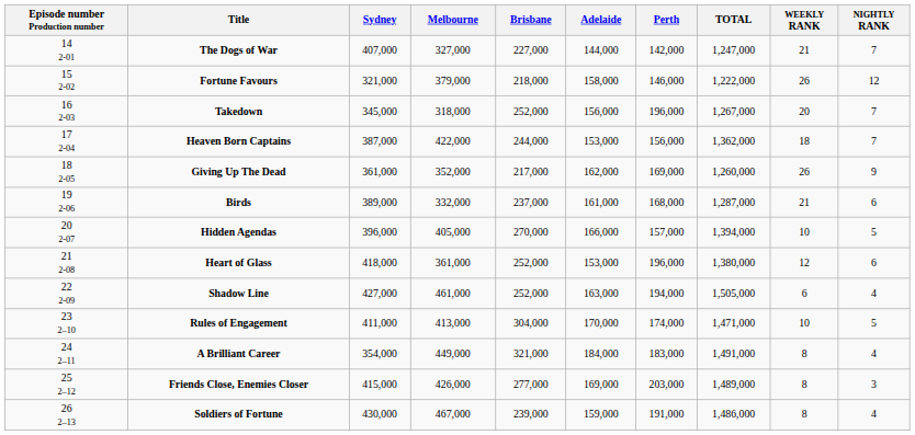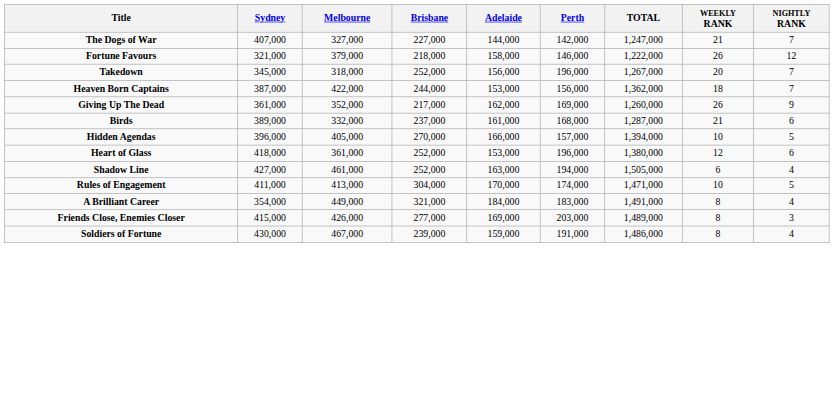 <table class="wikitable" style="font-size:90%; text-align:center; width: 96%; margin-left: auto; margin-right: auto;">
 <tr>
-<th>Episode number<br><small>Production number</small></th>
 <th>Title</th>
 <th><a href='#'>Sydney</a></th>
 <th><a href='#'>Melbourne</a></th>
 <th><a href='#'>Brisbane</a></th>
 <th><a href='#'>Adelaide</a></th>
 <th><a href='#'>Perth</a></th>
 <th>TOTAL</th>
 <th><small>WEEKLY</small><br>RANK</th>
 <th><small>NIGHTLY</small><br>RANK</th>
 </tr>
 <tr>
-<td>14<br><small>2-01</small></td>
 <td><strong>The Dogs of War</strong></td>
 <td>407,000</td>
 <td>327,000</td>
 <td>227,000</td>
 <td>144,000</td>
 <td>142,000</td>
 <td>1,247,000</td>
 <td>21</td>
 <td>7</td>
 </tr>
 <tr>
-<td>15<br><small>2-02</small></td>
 <td><strong>Fortune Favours</strong></td>
 <td>321,000</td>
 <td>379,000</td>
 <td>218,000</td>
 <td>158,000</td>
 <td>146,000</td>
 <td>1,222,000</td>
 <td>26</td>
 <td>12</td>
 </tr>
 <tr>
-<td>16<br><small>2-03</small></td>
 <td><strong>Takedown</strong></td>
 <td>345,000</td>
 <td>318,000</td>
 <td>252,000</td>
 <td>156,000</td>
 <td>196,000</td>
 <td>1,267,000</td>
 <td>20</td>
 <td>7</td>
 </tr>
 <tr>
-<td>17<br><small>2-04</small></td>
 <td><strong>Heaven Born Captains</strong></td>
 <td>387,000</td>
 <td>422,000</td>
 <td>244,000</td>
 <td>153,000</td>
 <td>156,000</td>
 <td>1,362,000</td>
 <td>18</td>
 <td>7</td>
 </tr>
 <tr>
-<td>18<br><small>2-05</small></td>
 <td><strong>Giving Up The Dead</strong></td>
 <td>361,000</td>
 <td>352,000</td>
 <td>217,000</td>
 <td>162,000</td>
 <td>169,000</td>
 <td>1,260,000</td>
 <td>26</td>
 <td>9</td>
 </tr>
 <tr>
-<td>19<br><small>2-06</small></td>
 <td><strong>Birds</strong></td>
 <td>389,000</td>
 <td>332,000</td>
 <td>237,000</td>
 <td>161,000</td>
 <td>168,000</td>
 <td>1,287,000</td>
 <td>21</td>
 <td>6</td>
 </tr>
 <tr>
-<td>20<br><small>2-07</small></td>
 <td><strong>Hidden Agendas</strong></td>
 <td>396,000</td>
 <td>405,000</td>
 <td>270,000</td>
 <td>166,000</td>
 <td>157,000</td>
 <td>1,394,000</td>
 <td>10</td>
 <td>5</td>
 </tr>
 <tr>
-<td>21<br><small>2-08</small></td>
 <td><strong>Heart of Glass</strong></td>
 <td>418,000</td>
 <td>361,000</td>
 <td>252,000</td>
 <td>153,000</td>
 <td>196,000</td>
 <td>1,380,000</td>
 <td>12</td>
 <td>6</td>
 </tr>
 <tr>
-<td>22<br><small>2-09</small></td>
 <td><strong>Shadow Line</strong></td>
 <td>427,000</td>
 <td>461,000</td>
 <td>252,000</td>
 <td>163,000</td>
 <td>194,000</td>
 <td>1,505,000</td>
 <td>6</td>
 <td>4</td>
 </tr>
 <tr>
-<td>23<br><small>2–10</small></td>
 <td><strong>Rules of Engagement</strong></td>
 <td>411,000</td>
 <td>413,000</td>
 <td>304,000</td>
 <td>170,000</td>
 <td>174,000</td>
 <td>1,471,000</td>
 <td>10</td>
 <td>5</td>
 </tr>
 <tr>
-<td>24<br><small>2–11</small></td>
 <td><strong>A Brilliant Career</strong></td>
 <td>354,000</td>
 <td>449,000</td>
 <td>321,000</td>
 <td>184,000</td>
 <td>183,000</td>
 <td>1,491,000</td>
 <td>8</td>
 <td>4</td>
 </tr>
 <tr>
-<td>25<br><small>2–12</small></td>
 <td><strong>Friends Close, Enemies Closer</strong></td>
 <td>415,000</td>
 <td>426,000</td>
 <td>277,000</td>
 <td>169,000</td>
 <td>203,000</td>
 <td>1,489,000</td>
 <td>8</td>
 <td>3</td>
 </tr>
 <tr>
-<td>26<br><small>2–13</small></td>
 <td><strong>Soldiers of Fortune</strong></td>
 <td>430,000</td>
 <td>467,000</td>
 <td>239,000</td>
 <td>159,000</td>
 <td>191,000</td>
 <td>1,486,000</td>
 <td>8</td>
 <td>4</td>
 </tr>
 </table>
